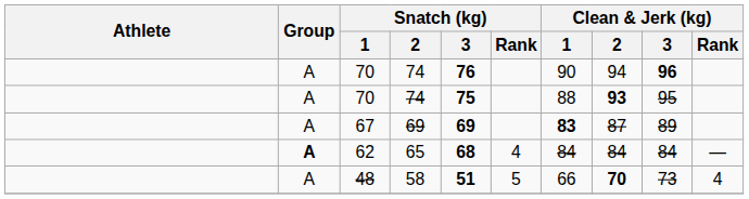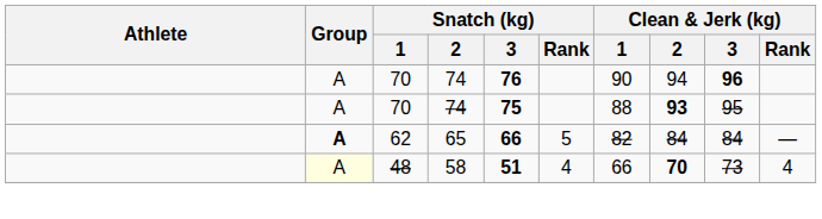 <table class = "wikitable sortable" style="text-align:center;">
 <tr>
 <th rowspan=2 class="unsortable" width=250>Athlete</th>
 <th rowspan=2 class="unsortable" width=50>Group</th>
 <th colspan=4>Snatch (kg)</th>
 <th colspan=4>Clean & Jerk (kg)</th>
 </tr>
 <tr>
 <th width=40 class="unsortable">1</th>
 <th width=40 class="unsortable">2</th>
 <th width=40 class="unsortable">3</th>
 <th width=40>Rank</th>
 <th width=40 class="unsortable">1</th>
 <th width=40 class="unsortable">2</th>
 <th width=40 class="unsortable">3</th>
 <th width=40>Rank</th>
 </tr>
 <tr>
 <td align=left></td>
 <td>A</td>
 <td>70</td>
 <td>74</td>
 <td><strong>76</strong></td>
 <td></td>
 <td>90</td>
 <td>94</td>
 <td><strong>96</strong></td>
 <td></td>
 </tr>
 <tr>
 <td align=left></td>
 <td>A</td>
 <td>70</td>
 <td><s>74</s></td>
 <td><strong>75</strong></td>
 <td></td>
 <td>88</td>
 <td><strong>93</strong></td>
 <td><s>95</s></td>
 <td></td>
 </tr>
 <tr>
 <td align=left></td>
-<td>A</td>
-<td>67</td>
-<td><s>69</s></td>
-<td><strong>69</strong></td>
-<td></td>
-<td><strong>83</strong></td>
-<td><s>87</s></td>
-<td><s>89</s></td>
-<td></td>
-</tr>
-<tr>
-<td align=left></td>
 <td><strong>A</strong></td>
 <td>62</td>
 <td>65</td>
-<td><strong>68</strong></td>
-<td>4</td>
-<td><s>84</s></td>
+<td><strong>66</strong></td>
+<td>5</td>
+<td><s>82</s></td>
 <td><s>84</s></td>
 <td><s>84</s></td>
 <td>—</td>
 </tr>
 <tr>
 <td align=left></td>
-<td>A</td>
+<td style="background: lightyellow;">A</td>
 <td><s>48</s></td>
 <td>58</td>
 <td><strong>51</strong></td>
-<td>5</td>
+<td>4</td>
 <td>66</td>
 <td><strong>70</strong></td>
 <td><s>73</s></td>
 <td>4</td>
 </tr>
 <tr>
 </tr>
 </table>
